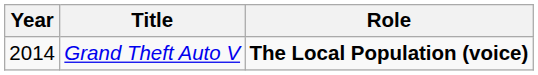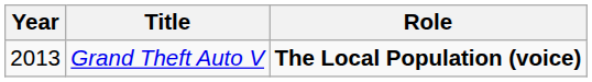 <table class="wikitable plainrowheaders sortable" style="margin-right: 0;">
 <tr>
 <th>Year</th>
 <th>Title</th>
 <th>Role</th>
 </tr>
 <tr>
-<td>2014</td>
+<td>2013</td>
 <td><em><a href='#'>Grand Theft Auto V</a></em></td>
 <td><strong>The Local Population (voice)</strong></td>
 </tr>
 </table>
